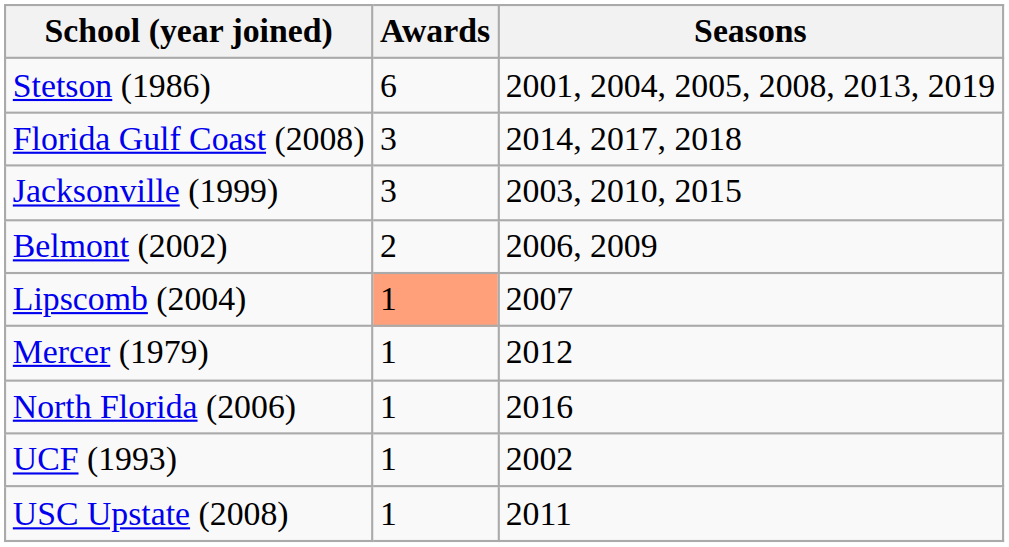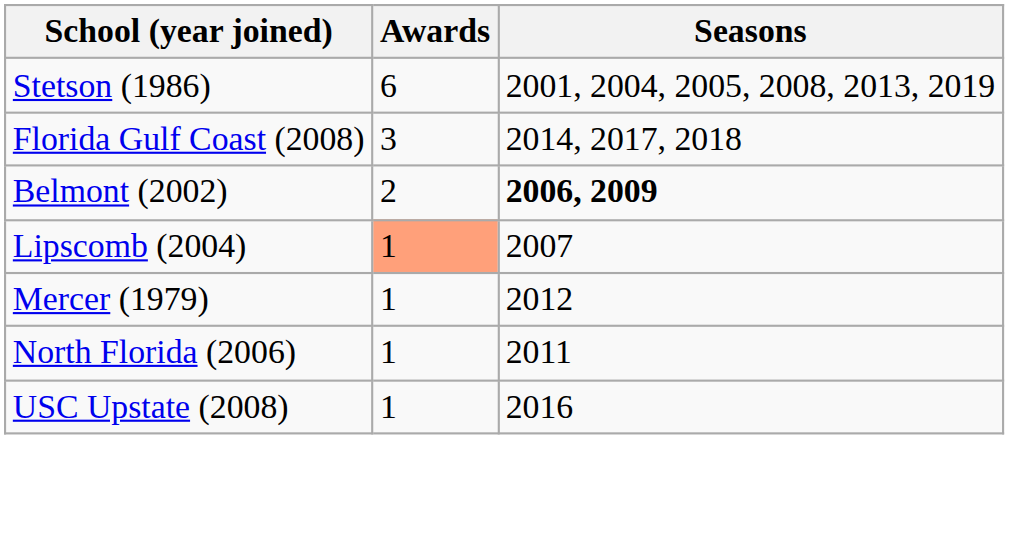 <table class="wikitable" border="1">
 <tr>
 <th>School (year joined)</th>
 <th>Awards</th>
 <th>Seasons</th>
 </tr>
 <tr>
 <td><a href='#'>Stetson</a> (1986)</td>
 <td>6</td>
 <td>2001, 2004, 2005, 2008, 2013, 2019</td>
 </tr>
 <tr>
 <td><a href='#'>Florida Gulf Coast</a> (2008)</td>
 <td>3</td>
 <td>2014, 2017, 2018</td>
 </tr>
 <tr>
-<td><a href='#'>Jacksonville</a> (1999)</td>
-<td>3</td>
-<td>2003, 2010, 2015</td>
-</tr>
-<tr>
 <td><a href='#'>Belmont</a> (2002)</td>
 <td>2</td>
-<td>2006, 2009</td>
+<td><strong>2006, 2009</strong></td>
 </tr>
 <tr>
 <td><a href='#'>Lipscomb</a> (2004)</td>
 <td style="background: lightsalmon;">1</td>
 <td>2007</td>
 </tr>
 <tr>
 <td><a href='#'>Mercer</a> (1979)</td>
 <td>1</td>
 <td>2012</td>
 </tr>
 <tr>
 <td><a href='#'>North Florida</a> (2006)</td>
 <td>1</td>
-<td>2016</td>
-</tr>
-<tr>
-<td><a href='#'>UCF</a> (1993)</td>
-<td>1</td>
-<td>2002</td>
+<td>2011</td>
 </tr>
 <tr>
 <td><a href='#'>USC Upstate</a> (2008)</td>
 <td>1</td>
-<td>2011</td>
+<td>2016</td>
 </tr>
 </table>
